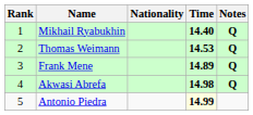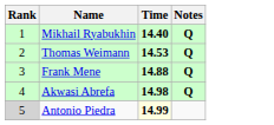 <table class="wikitable sortable" style="text-align:center">
 <tr>
 <th>Rank</th>
 <th>Name</th>
-<th>Nationality</th>
 <th>Time</th>
 <th>Notes</th>
 </tr>
 <tr bgcolor=ccffcc>
 <td>1</td>
 <td align=left><a href='#'>Mikhail Ryabukhin</a></td>
-<td align=left></td>
 <td><strong>14.40</strong></td>
 <td><strong>Q</strong></td>
 </tr>
 <tr bgcolor=ccffcc>
 <td>2</td>
 <td align=left><a href='#'>Thomas Weimann</a></td>
-<td align=left></td>
 <td><strong>14.53</strong></td>
 <td><strong>Q</strong></td>
 </tr>
 <tr bgcolor=ccffcc>
 <td>3</td>
 <td align=left><a href='#'>Frank Mene</a></td>
-<td align=left></td>
-<td><strong>14.89</strong></td>
+<td><strong>14.88</strong></td>
 <td><strong>Q</strong></td>
 </tr>
 <tr bgcolor=ccffcc>
 <td>4</td>
 <td align=left><a href='#'>Akwasi Abrefa</a></td>
-<td align=left></td>
 <td><strong>14.98</strong></td>
 <td><strong>Q</strong></td>
 </tr>
 <tr>
-<td>5</td>
+<td style="background: lightgrey;">5</td>
 <td align=left><a href='#'>Antonio Piedra</a></td>
-<td align=left></td>
 <td style="background: lightyellow;"><strong>14.99</strong></td>
 <td></td>
 </tr>
 </table>
